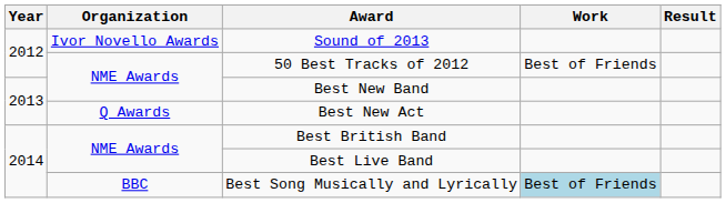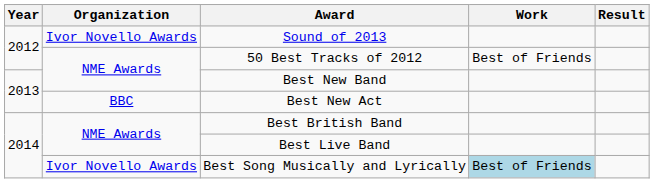 <table class="wikitable plainrowheaders" style="text-align:center;">
 <tr>
 <th>Year</th>
 <th>Organization</th>
 <th>Award</th>
 <th>Work</th>
 <th>Result</th>
 </tr>
 <tr>
 <td rowspan="2">2012</td>
 <td><a href='#'>Ivor Novello Awards</a></td>
 <td><a href='#'>Sound of 2013</a></td>
 <td></td>
 <td></td>
 </tr>
 <tr>
 <td rowspan="2"><a href='#'>NME Awards</a></td>
 <td>50 Best Tracks of 2012</td>
 <td>Best of Friends</td>
 <td></td>
 </tr>
 <tr>
 <td rowspan="2">2013</td>
 <td>Best New Band</td>
 <td></td>
 <td></td>
 </tr>
 <tr>
-<td><a href='#'>Q Awards</a></td>
+<td><a href='#'>BBC</a></td>
 <td>Best New Act</td>
 <td></td>
 <td></td>
 </tr>
 <tr>
 <td rowspan="3">2014</td>
 <td rowspan="2"><a href='#'>NME Awards</a></td>
 <td>Best British Band</td>
 <td></td>
 <td></td>
 </tr>
 <tr>
 <td>Best Live Band</td>
 <td></td>
 <td></td>
 </tr>
 <tr>
-<td><a href='#'>BBC</a></td>
+<td><a href='#'>Ivor Novello Awards</a></td>
 <td>Best Song Musically and Lyrically</td>
 <td style="background: lightblue;">Best of Friends</td>
 <td></td>
 </tr>
 </table>
